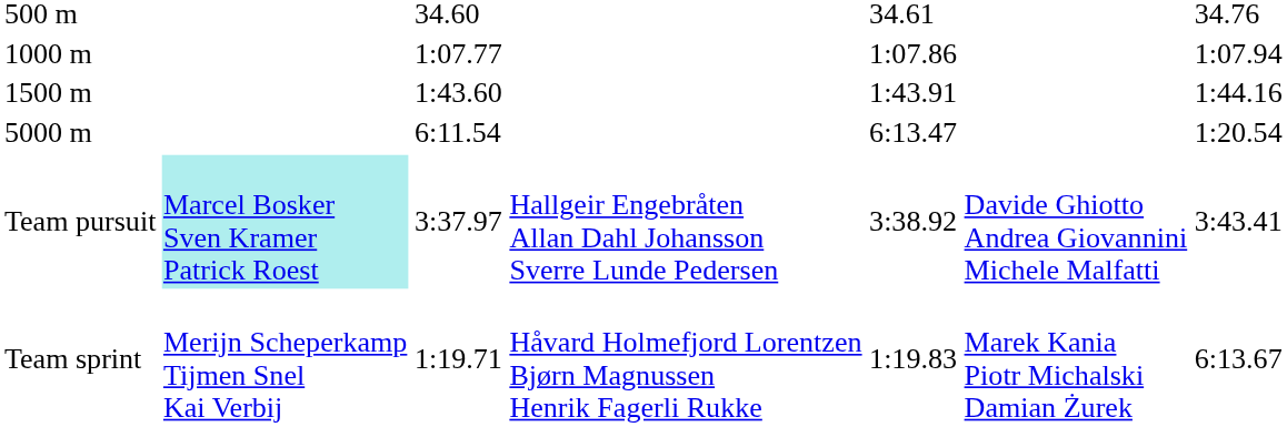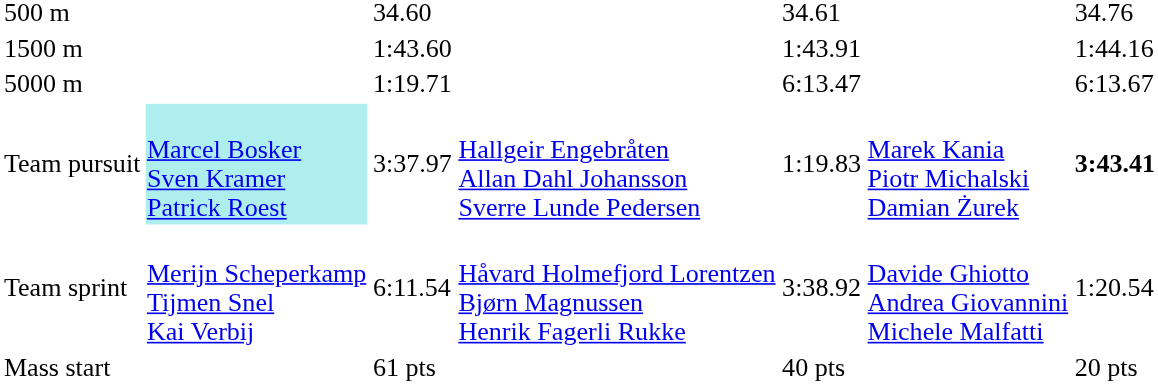 <table>
 <tr>
 <td>500 m<br></td>
 <td></td>
 <td>34.60</td>
 <td></td>
 <td>34.61</td>
 <td></td>
 <td>34.76</td>
-</tr>
-<tr>
-<td>1000 m<br></td>
-<td></td>
-<td>1:07.77</td>
-<td></td>
-<td>1:07.86</td>
-<td></td>
-<td>1:07.94</td>
 </tr>
 <tr>
 <td>1500 m<br></td>
 <td></td>
 <td>1:43.60</td>
 <td></td>
 <td>1:43.91</td>
 <td></td>
 <td>1:44.16</td>
 </tr>
 <tr>
 <td>5000 m<br></td>
 <td></td>
-<td>6:11.54</td>
+<td>1:19.71</td>
 <td></td>
 <td>6:13.47</td>
 <td></td>
-<td>1:20.54</td>
+<td>6:13.67</td>
 </tr>
 <tr>
 <td>Team pursuit<br></td>
 <td style="background: paleturquoise;"><br><a href='#'>Marcel Bosker</a><br><a href='#'>Sven Kramer</a><br><a href='#'>Patrick Roest</a></td>
 <td>3:37.97 <strong></strong></td>
 <td><br><a href='#'>Hallgeir Engebråten</a><br><a href='#'>Allan Dahl Johansson</a><br><a href='#'>Sverre Lunde Pedersen</a></td>
-<td>3:38.92</td>
-<td><br><a href='#'>Davide Ghiotto</a><br><a href='#'>Andrea Giovannini</a><br><a href='#'>Michele Malfatti</a></td>
-<td>3:43.41</td>
+<td>1:19.83</td>
+<td><br><a href='#'>Marek Kania</a><br><a href='#'>Piotr Michalski</a><br><a href='#'>Damian Żurek</a></td>
+<td><strong>3:43.41</strong></td>
 </tr>
 <tr>
 <td>Team sprint<br></td>
 <td><br><a href='#'>Merijn Scheperkamp</a><br><a href='#'>Tijmen Snel</a><br><a href='#'>Kai Verbij</a></td>
-<td>1:19.71</td>
+<td>6:11.54</td>
 <td><br><a href='#'>Håvard Holmefjord Lorentzen</a><br><a href='#'>Bjørn Magnussen</a><br><a href='#'>Henrik Fagerli Rukke</a></td>
-<td>1:19.83</td>
-<td><br><a href='#'>Marek Kania</a><br><a href='#'>Piotr Michalski</a><br><a href='#'>Damian Żurek</a></td>
-<td>6:13.67</td>
+<td>3:38.92</td>
+<td><br><a href='#'>Davide Ghiotto</a><br><a href='#'>Andrea Giovannini</a><br><a href='#'>Michele Malfatti</a></td>
+<td>1:20.54</td>
+</tr>
+<tr>
+<td>Mass start<br></td>
+<td></td>
+<td>61 pts</td>
+<td></td>
+<td>40 pts</td>
+<td></td>
+<td>20 pts</td>
 </tr>
 </table>
